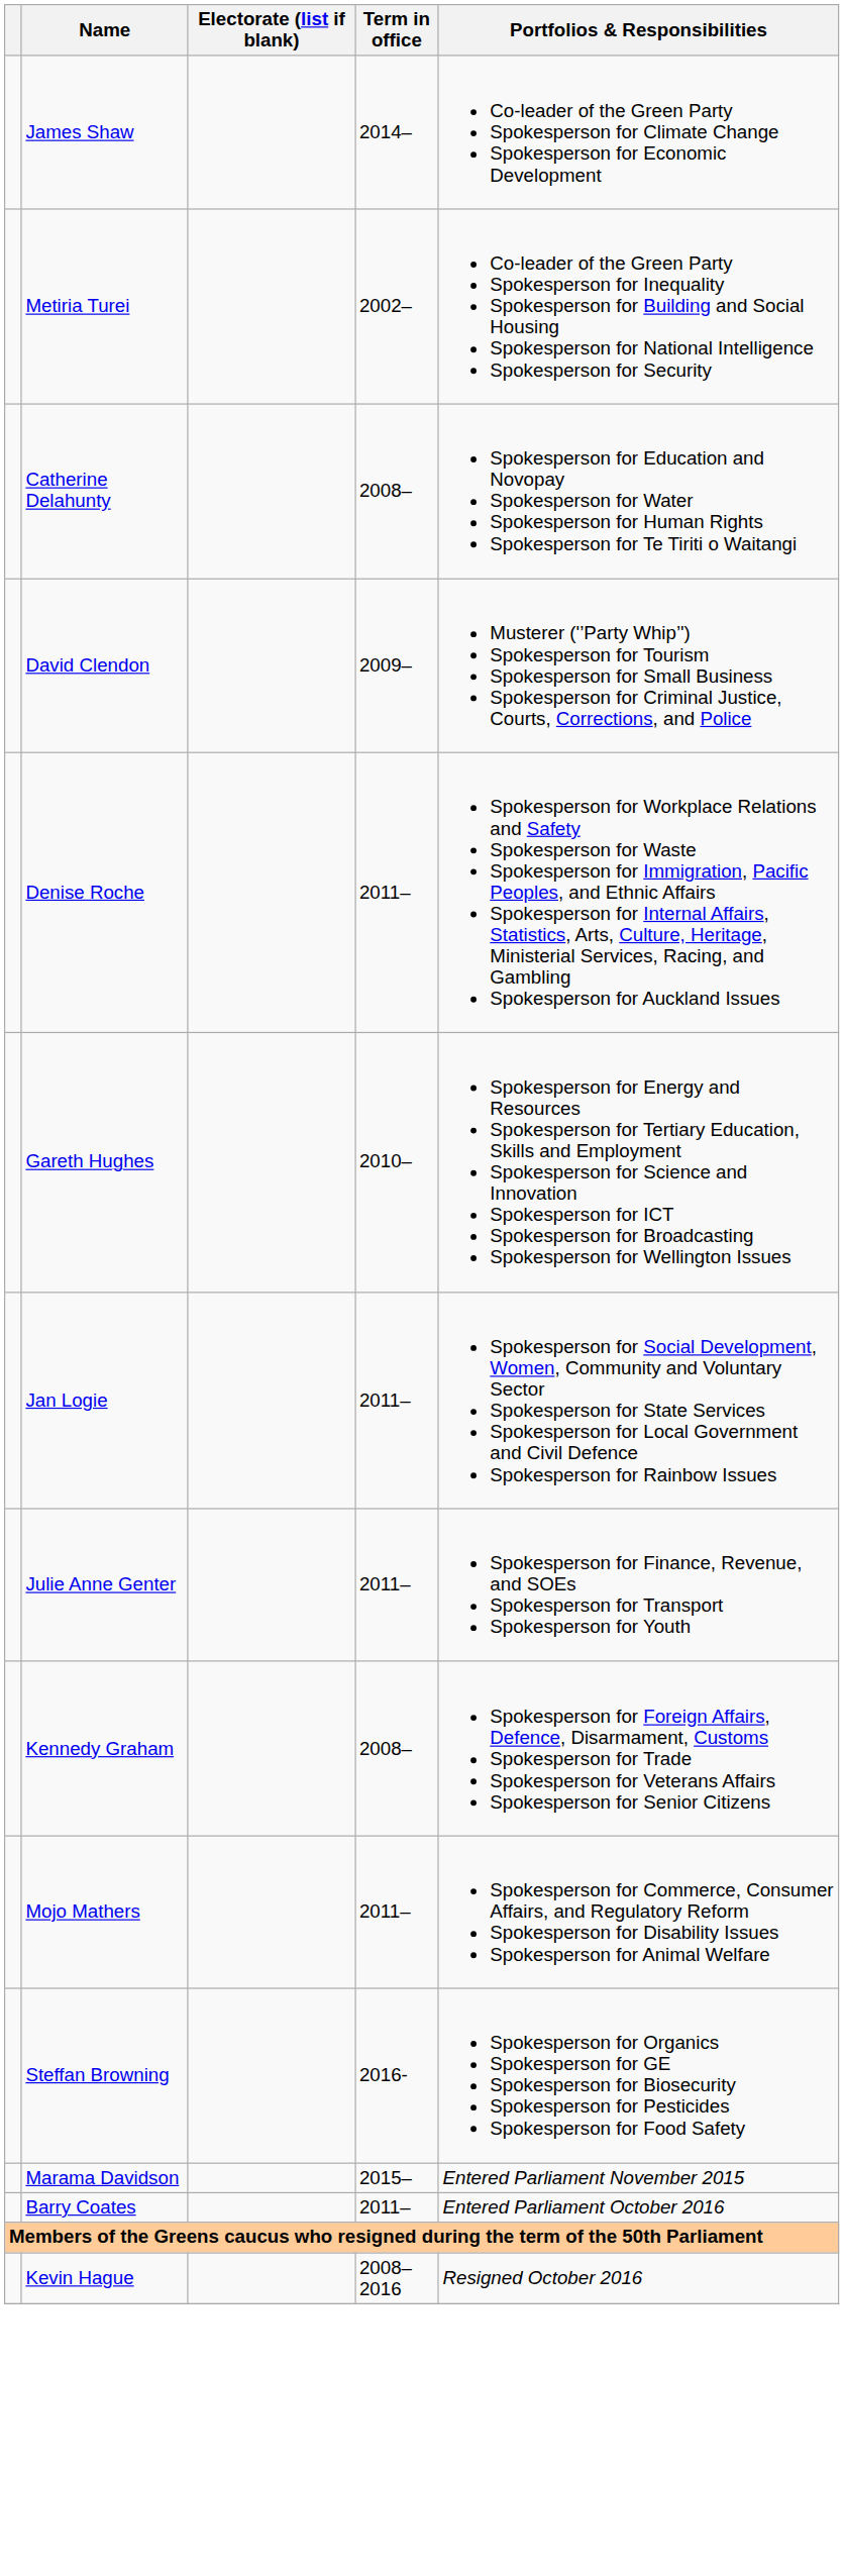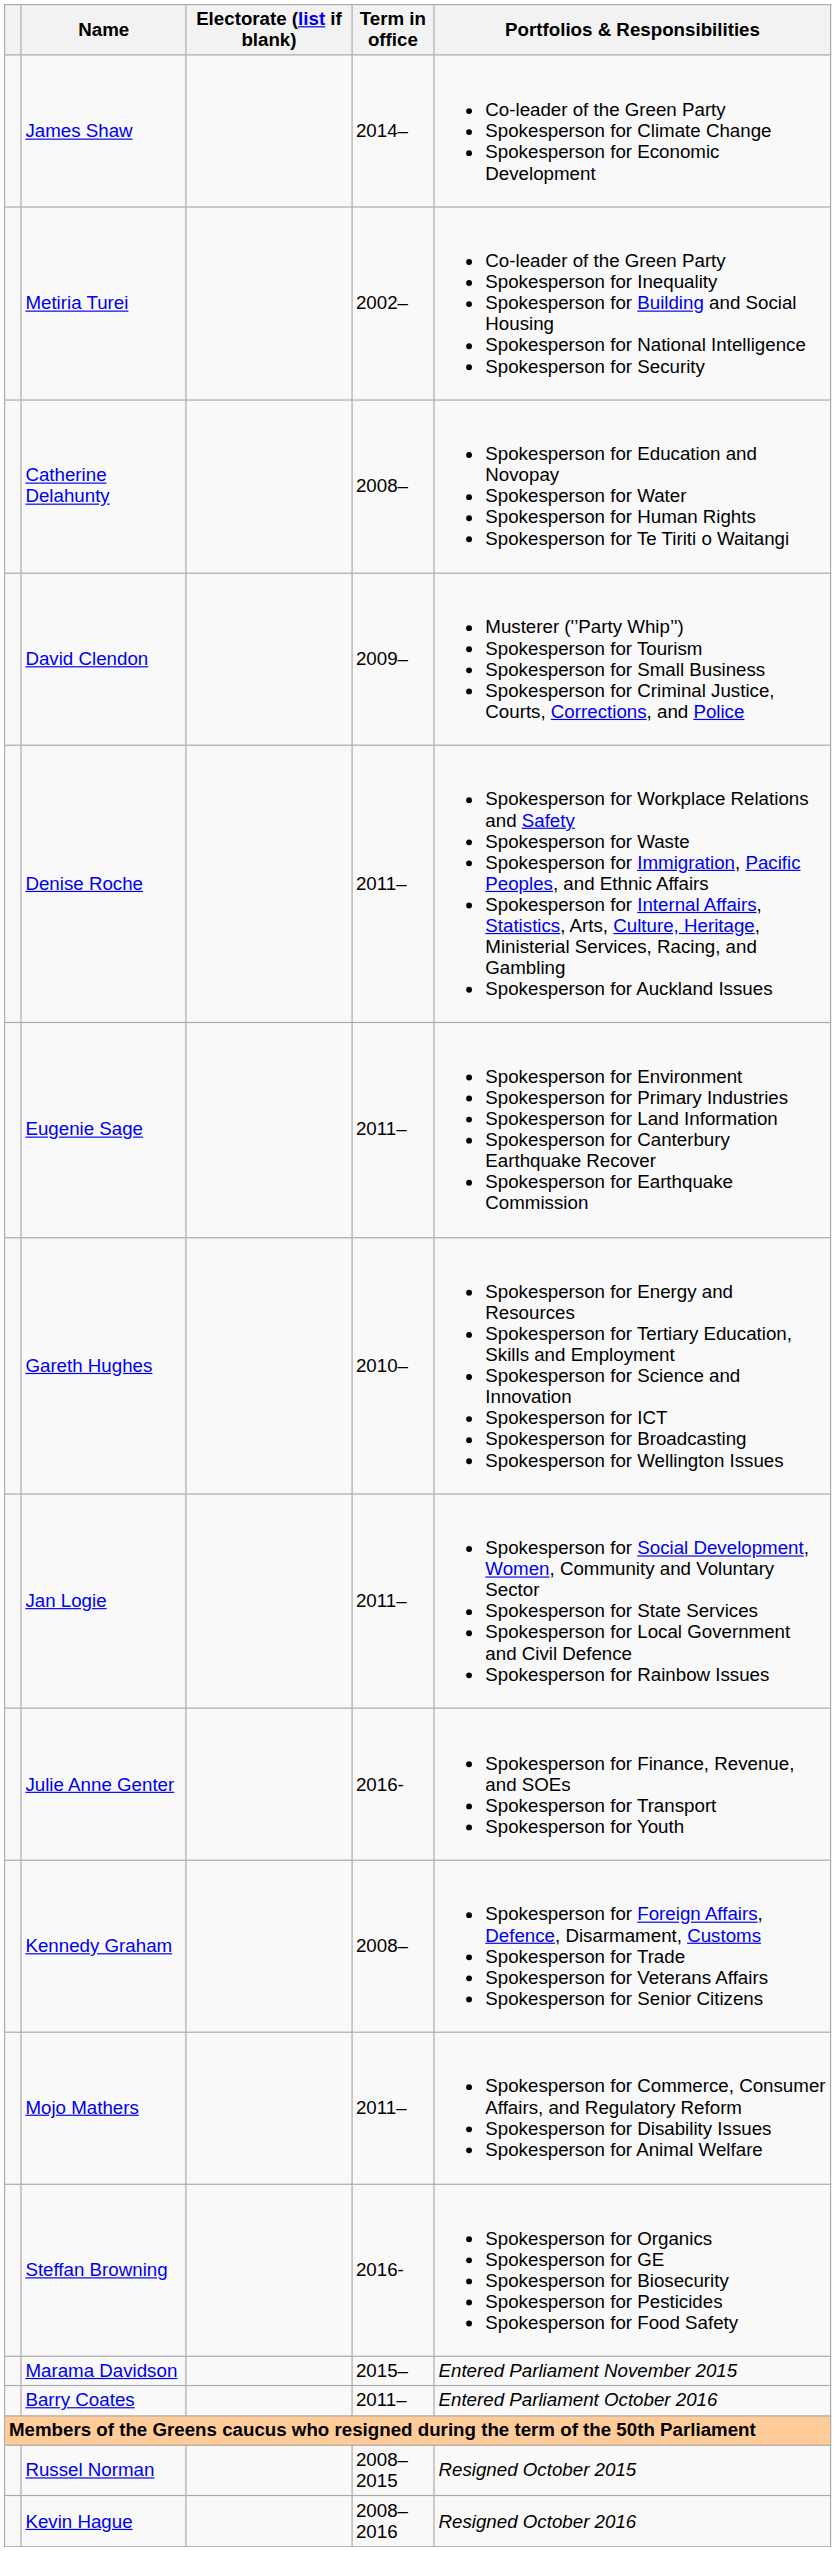 <table class="wikitable" style="width:80%;">
 <tr>
 <th style="width:2%;"></th>
 <th style="width:20%;">Name</th>
 <th style="width:20%;">Electorate (<a href='#'>list</a> if blank)</th>
 <th style="width:10%;">Term in office</th>
 <th style="width:48%;">Portfolios & Responsibilities</th>
 </tr>
 <tr>
 <td bgcolor=></td>
 <td><a href='#'>James Shaw</a></td>
 <td></td>
 <td>2014–</td>
 <td><br><ul><li>Co-leader of the Green Party</li><li>Spokesperson for Climate Change</li><li>Spokesperson for Economic Development</li></ul></td>
 </tr>
 <tr>
 <td bgcolor=></td>
 <td><a href='#'>Metiria Turei</a></td>
 <td></td>
 <td>2002–</td>
 <td><br><ul><li>Co-leader of the Green Party</li><li>Spokesperson for Inequality</li><li>Spokesperson for <a href='#'>Building</a> and Social Housing</li><li>Spokesperson for National Intelligence</li><li>Spokesperson for Security</li></ul></td>
 </tr>
 <tr>
 <td bgcolor=></td>
 <td><a href='#'>Catherine Delahunty</a></td>
 <td></td>
 <td>2008–</td>
 <td><br><ul><li>Spokesperson for Education and Novopay</li><li>Spokesperson for Water</li><li>Spokesperson for Human Rights</li><li>Spokesperson for Te Tiriti o Waitangi</li></ul></td>
 </tr>
 <tr>
 <td bgcolor=></td>
 <td><a href='#'>David Clendon</a></td>
 <td></td>
 <td>2009–</td>
 <td><br><ul><li>Musterer ('’Party Whip’')</li><li>Spokesperson for Tourism</li><li>Spokesperson for Small Business</li><li>Spokesperson for Criminal Justice, Courts, <a href='#'>Corrections</a>, and <a href='#'>Police</a></li></ul></td>
 </tr>
 <tr>
 <td bgcolor=></td>
 <td><a href='#'>Denise Roche</a></td>
 <td></td>
 <td>2011–</td>
 <td><br><ul><li>Spokesperson for Workplace Relations and <a href='#'>Safety</a></li><li>Spokesperson for Waste</li><li>Spokesperson for <a href='#'>Immigration</a>, <a href='#'>Pacific Peoples</a>, and Ethnic Affairs</li><li>Spokesperson for <a href='#'>Internal Affairs</a>, <a href='#'>Statistics</a>, Arts, <a href='#'>Culture, Heritage</a>, Ministerial Services, Racing, and Gambling</li><li>Spokesperson for Auckland Issues</li></ul></td>
 </tr>
 <tr>
 <td bgcolor=></td>
+<td><a href='#'>Eugenie Sage</a></td>
+<td></td>
+<td>2011–</td>
+<td><br><ul><li>Spokesperson for Environment</li><li>Spokesperson for Primary Industries</li><li>Spokesperson for Land Information</li><li>Spokesperson for Canterbury Earthquake Recover</li><li>Spokesperson for Earthquake Commission</li></ul></td>
+</tr>
+<tr>
+<td bgcolor=></td>
 <td><a href='#'>Gareth Hughes</a></td>
 <td></td>
 <td>2010–</td>
 <td><br><ul><li>Spokesperson for Energy and Resources</li><li>Spokesperson for Tertiary Education, Skills and Employment</li><li>Spokesperson for Science and Innovation</li><li>Spokesperson for ICT</li><li>Spokesperson for Broadcasting</li><li>Spokesperson for Wellington Issues</li></ul></td>
 </tr>
 <tr>
 <td bgcolor=></td>
 <td><a href='#'>Jan Logie</a></td>
 <td></td>
 <td>2011–</td>
 <td><br><ul><li>Spokesperson for <a href='#'>Social Development</a>, <a href='#'>Women</a>, Community and Voluntary Sector</li><li>Spokesperson for State Services</li><li>Spokesperson for Local Government and Civil Defence</li><li>Spokesperson for Rainbow Issues</li></ul></td>
 </tr>
 <tr>
 <td bgcolor=></td>
 <td><a href='#'>Julie Anne Genter</a></td>
 <td></td>
-<td>2011–</td>
+<td>2016-</td>
 <td><br><ul><li>Spokesperson for Finance, Revenue, and SOEs</li><li>Spokesperson for Transport</li><li>Spokesperson for Youth</li></ul></td>
 </tr>
 <tr>
 <td bgcolor=></td>
 <td><a href='#'>Kennedy Graham</a></td>
 <td></td>
 <td>2008–</td>
 <td><br><ul><li>Spokesperson for <a href='#'>Foreign Affairs</a>, <a href='#'>Defence</a>, Disarmament, <a href='#'>Customs</a></li><li>Spokesperson for Trade</li><li>Spokesperson for Veterans Affairs</li><li>Spokesperson for Senior Citizens</li></ul></td>
 </tr>
 <tr>
 <td bgcolor=></td>
 <td><a href='#'>Mojo Mathers</a></td>
 <td></td>
 <td>2011–</td>
 <td><br><ul><li>Spokesperson for Commerce, Consumer Affairs, and Regulatory Reform</li><li>Spokesperson for Disability Issues</li><li>Spokesperson for Animal Welfare</li></ul></td>
 </tr>
 <tr>
 <td bgcolor=></td>
 <td><a href='#'>Steffan Browning</a></td>
 <td></td>
 <td>2016-</td>
 <td><br><ul><li>Spokesperson for Organics</li><li>Spokesperson for GE</li><li>Spokesperson for Biosecurity</li><li>Spokesperson for Pesticides</li><li>Spokesperson for Food Safety</li></ul></td>
 </tr>
 <tr>
 <td bgcolor=></td>
 <td><a href='#'>Marama Davidson</a></td>
 <td></td>
 <td>2015–</td>
 <td><em>Entered Parliament November 2015</em></td>
 </tr>
 <tr>
 <td bgcolor=></td>
 <td><a href='#'>Barry Coates</a></td>
 <td></td>
 <td>2011–</td>
 <td><em>Entered Parliament October 2016</em></td>
 </tr>
 <tr>
 <td bgcolor=#ffcc99 colspan=5><strong>Members of the Greens caucus who resigned during the term of the 50th Parliament</strong></td>
 </tr>
 <tr>
 <td bgcolor=></td>
+<td><a href='#'>Russel Norman</a></td>
+<td></td>
+<td>2008–2015</td>
+<td><em>Resigned October 2015</em></td>
+</tr>
+<tr>
+<td bgcolor=></td>
 <td><a href='#'>Kevin Hague</a></td>
 <td></td>
 <td>2008–2016</td>
 <td><em>Resigned October 2016</em></td>
 </tr>
 <tr>
 </tr>
 </table>
